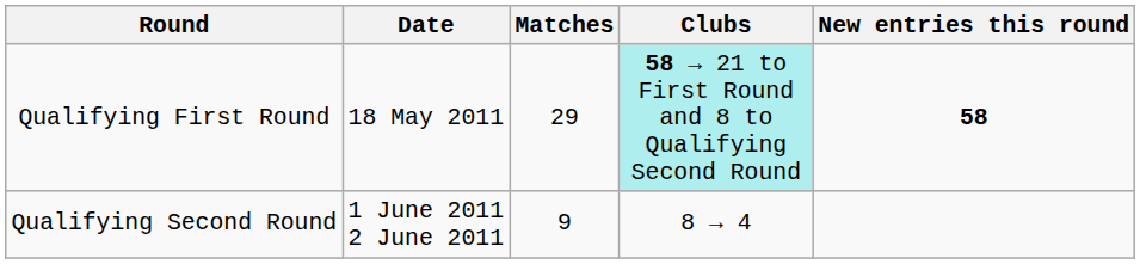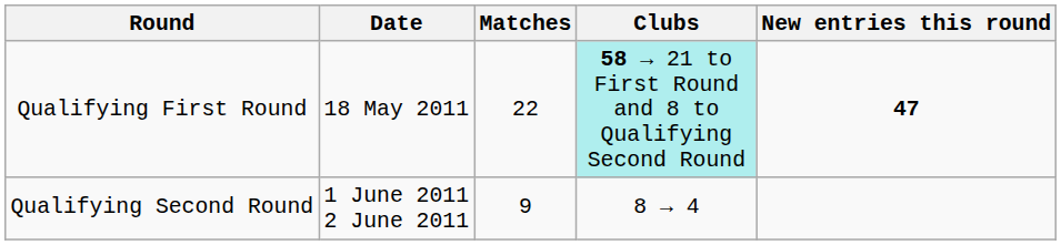 <table class="wikitable">
 <tr>
 <th>Round</th>
 <th>Date</th>
 <th>Matches</th>
 <th width=100>Clubs</th>
 <th>New entries this round</th>
 </tr>
 <tr align=center>
 <td>Qualifying First Round</td>
 <td>18 May 2011</td>
-<td>29</td>
+<td>22</td>
 <td style="background: paleturquoise;"><strong>58</strong> → 21 to First Round and 8 to Qualifying Second Round</td>
-<td><strong>58</strong></td>
+<td><strong>47</strong></td>
 </tr>
 <tr align=center>
 <td>Qualifying Second Round</td>
 <td>1 June 2011  <br> 2 June 2011</td>
 <td>9</td>
 <td>8 → 4</td>
 <td></td>
 </tr>
 </table>
